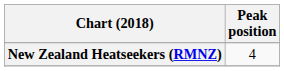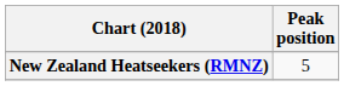 <table class="wikitable sortable plainrowheaders" style="text-align:center">
 <tr>
 <th scope="col">Chart (2018)</th>
 <th scope="col">Peak<br> position</th>
 </tr>
 <tr>
 </tr>
 <tr>
 </tr>
 <tr>
 </tr>
 <tr>
 </tr>
 <tr>
 </tr>
 <tr>
 <th scope="row">New Zealand Heatseekers (<a href='#'>RMNZ</a>)</th>
-<td>4</td>
+<td>5</td>
 </tr>
 <tr>
 </tr>
 <tr>
 </tr>
 <tr>
 </tr>
 <tr>
 </tr>
 <tr>
 </tr>
 </table>
